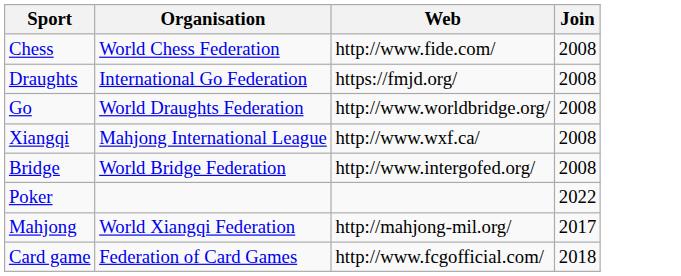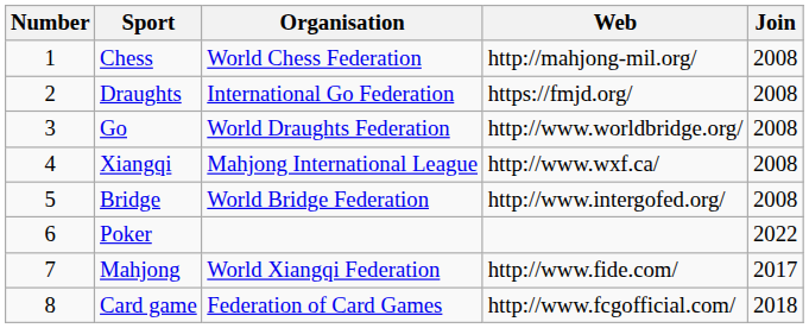 <table class="wikitable">
 <tr>
+<th>Number</th>
 <th>Sport</th>
 <th>Organisation</th>
 <th>Web</th>
 <th>Join</th>
 </tr>
 <tr>
+<td align=center>1</td>
 <td><a href='#'>Chess</a></td>
 <td><a href='#'>World Chess Federation</a></td>
-<td>http://www.fide.com/</td>
+<td>http://mahjong-mil.org/</td>
 <td>2008</td>
 </tr>
 <tr>
+<td align=center>2</td>
 <td><a href='#'>Draughts</a></td>
 <td><a href='#'>International Go Federation</a></td>
 <td>https://fmjd.org/</td>
 <td>2008</td>
 </tr>
 <tr>
+<td align=center>3</td>
 <td><a href='#'>Go</a></td>
 <td><a href='#'>World Draughts Federation</a></td>
 <td>http://www.worldbridge.org/</td>
 <td>2008</td>
 </tr>
 <tr>
+<td align=center>4</td>
 <td><a href='#'>Xiangqi</a></td>
 <td><a href='#'>Mahjong International League</a></td>
 <td>http://www.wxf.ca/</td>
 <td>2008</td>
 </tr>
 <tr>
+<td align=center>5</td>
 <td><a href='#'>Bridge</a></td>
 <td><a href='#'>World Bridge Federation</a></td>
 <td>http://www.intergofed.org/</td>
 <td>2008</td>
 </tr>
 <tr>
+<td align=center>6</td>
 <td><a href='#'>Poker</a></td>
 <td></td>
 <td></td>
 <td>2022</td>
 </tr>
 <tr>
+<td align=center>7</td>
 <td><a href='#'>Mahjong</a></td>
 <td><a href='#'>World Xiangqi Federation</a></td>
-<td>http://mahjong-mil.org/</td>
+<td>http://www.fide.com/</td>
 <td>2017</td>
 </tr>
 <tr>
+<td align=center>8</td>
 <td><a href='#'>Card game</a></td>
 <td><a href='#'>Federation of Card Games</a></td>
 <td>http://www.fcgofficial.com/</td>
 <td>2018</td>
 </tr>
 </table>
